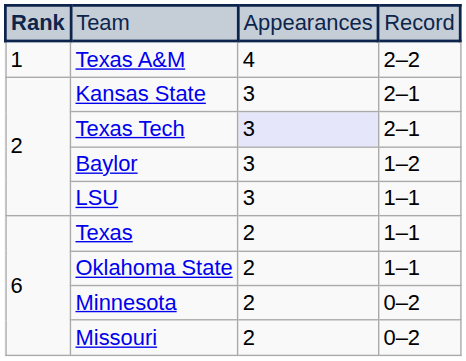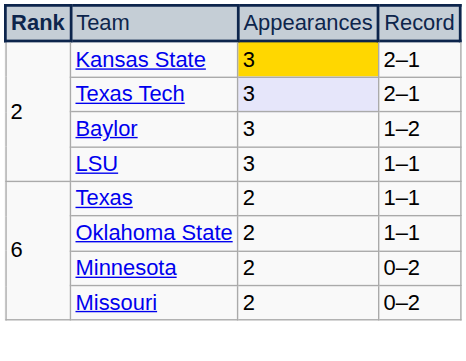 <table class = "wikitable">
 <tr>
 <th style="background:#c5ced6; color:#0D254C; border: 2px solid #0D254C;">Rank</th>
 <td style="background:#c5ced6; color:#0D254C; border: 2px solid #0D254C;">Team</td>
 <td style="background:#c5ced6; color:#0D254C; border: 2px solid #0D254C;">Appearances</td>
 <td style="background:#c5ced6; color:#0D254C; border: 2px solid #0D254C;">Record</td>
 </tr>
 <tr>
-<td>1</td>
-<td><a href='#'>Texas A&M</a></td>
-<td>4</td>
-<td>2–2</td>
-</tr>
-<tr>
 <td rowspan=4>2</td>
 <td><a href='#'>Kansas State</a></td>
-<td>3</td>
+<td style="background: gold;">3</td>
 <td>2–1</td>
 </tr>
 <tr>
 <td><a href='#'>Texas Tech</a></td>
 <td style="background: lavender;">3</td>
 <td>2–1</td>
 </tr>
 <tr>
 <td><a href='#'>Baylor</a></td>
 <td>3</td>
 <td>1–2</td>
 </tr>
 <tr>
 <td><a href='#'>LSU</a></td>
 <td>3</td>
 <td>1–1</td>
 </tr>
 <tr>
 <td rowspan=4>6</td>
 <td><a href='#'>Texas</a></td>
 <td>2</td>
 <td>1–1</td>
 </tr>
 <tr>
 <td><a href='#'>Oklahoma State</a></td>
 <td>2</td>
 <td>1–1</td>
 </tr>
 <tr>
 <td><a href='#'>Minnesota</a></td>
 <td>2</td>
 <td>0–2</td>
 </tr>
 <tr>
 <td><a href='#'>Missouri</a></td>
 <td>2</td>
 <td>0–2</td>
 </tr>
 </table>
